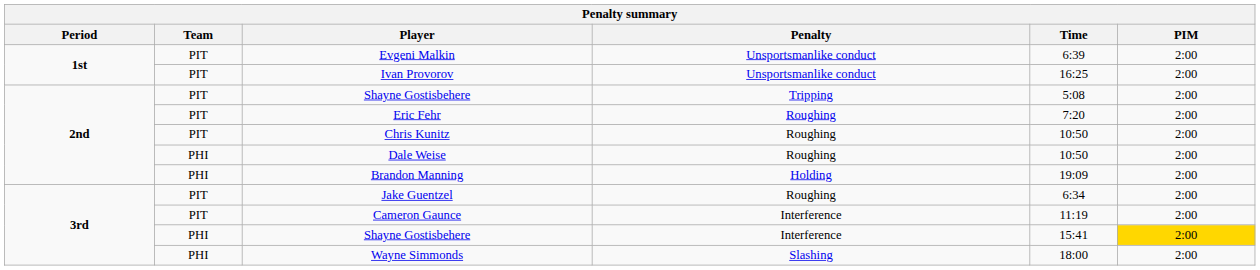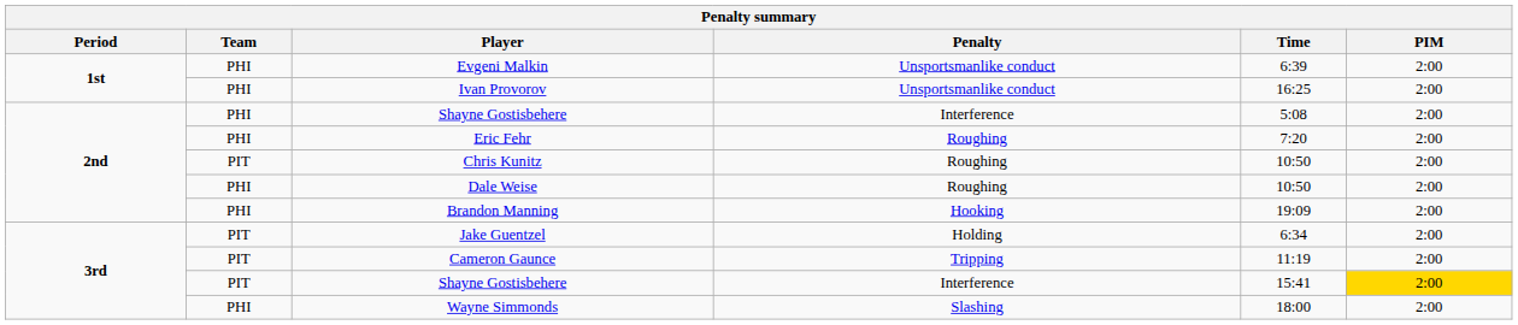 <table style="width:100%;" class="wikitable">
 <tr>
 <th colspan=6>Penalty summary</th>
 </tr>
 <tr>
 <th style="width:12%;">Period</th>
 <th style="width:7%;">Team</th>
 <th style="width:28%;">Player</th>
 <th style="width:35%;">Penalty</th>
 <th style="width:7%;">Time</th>
 <th style="width:11%;">PIM</th>
 </tr>
 <tr>
 <td align=center rowspan="2"><strong>1st</strong></td>
-<td align=center>PIT</td>
+<td align=center>PHI</td>
 <td align=center><a href='#'>Evgeni Malkin</a></td>
 <td align=center><a href='#'>Unsportsmanlike conduct</a></td>
 <td align=center>6:39</td>
 <td align=center>2:00</td>
 </tr>
 <tr>
-<td align=center>PIT</td>
+<td align=center>PHI</td>
 <td align=center><a href='#'>Ivan Provorov</a></td>
 <td align=center><a href='#'>Unsportsmanlike conduct</a></td>
 <td align=center>16:25</td>
 <td align=center>2:00</td>
 </tr>
 <tr>
 <td align=center rowspan="5"><strong>2nd</strong></td>
-<td align=center>PIT</td>
+<td align=center>PHI</td>
 <td align=center><a href='#'>Shayne Gostisbehere</a></td>
-<td align=center><a href='#'>Tripping</a></td>
+<td align=center>Interference</td>
 <td align=center>5:08</td>
 <td align=center>2:00</td>
 </tr>
 <tr>
-<td align=center>PIT</td>
+<td align=center>PHI</td>
 <td align=center><a href='#'>Eric Fehr</a></td>
 <td align=center><a href='#'>Roughing</a></td>
 <td align=center>7:20</td>
 <td align=center>2:00</td>
 </tr>
 <tr>
 <td align=center>PIT</td>
 <td align=center><a href='#'>Chris Kunitz</a></td>
 <td align=center>Roughing</td>
 <td align=center>10:50</td>
 <td align=center>2:00</td>
 </tr>
 <tr>
 <td align=center>PHI</td>
 <td align=center><a href='#'>Dale Weise</a></td>
 <td align=center>Roughing</td>
 <td align=center>10:50</td>
 <td align=center>2:00</td>
 </tr>
 <tr>
 <td align=center>PHI</td>
 <td align=center><a href='#'>Brandon Manning</a></td>
-<td align=center><a href='#'>Holding</a></td>
+<td align=center><a href='#'>Hooking</a></td>
 <td align=center>19:09</td>
 <td align=center>2:00</td>
 </tr>
 <tr>
 <td align=center rowspan="4"><strong>3rd</strong></td>
 <td align=center>PIT</td>
 <td align=center><a href='#'>Jake Guentzel</a></td>
-<td align=center>Roughing</td>
+<td align=center>Holding</td>
 <td align=center>6:34</td>
 <td align=center>2:00</td>
 </tr>
 <tr>
 <td align=center>PIT</td>
 <td align=center><a href='#'>Cameron Gaunce</a></td>
-<td align=center>Interference</td>
+<td align=center><a href='#'>Tripping</a></td>
 <td align=center>11:19</td>
 <td align=center>2:00</td>
 </tr>
 <tr>
-<td align=center>PHI</td>
+<td align=center>PIT</td>
 <td align=center><a href='#'>Shayne Gostisbehere</a></td>
 <td align=center>Interference</td>
 <td align=center>15:41</td>
 <td align=center style="background: gold;">2:00</td>
 </tr>
 <tr>
 <td align=center>PHI</td>
 <td align=center><a href='#'>Wayne Simmonds</a></td>
 <td align=center><a href='#'>Slashing</a></td>
 <td align=center>18:00</td>
 <td align=center>2:00</td>
 </tr>
 </table>
